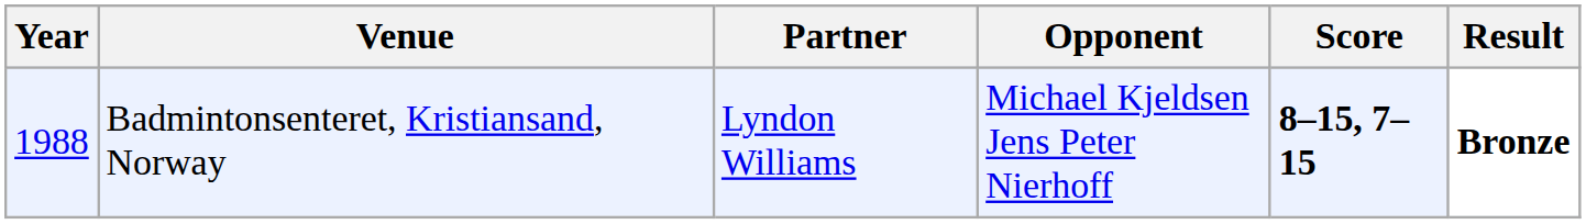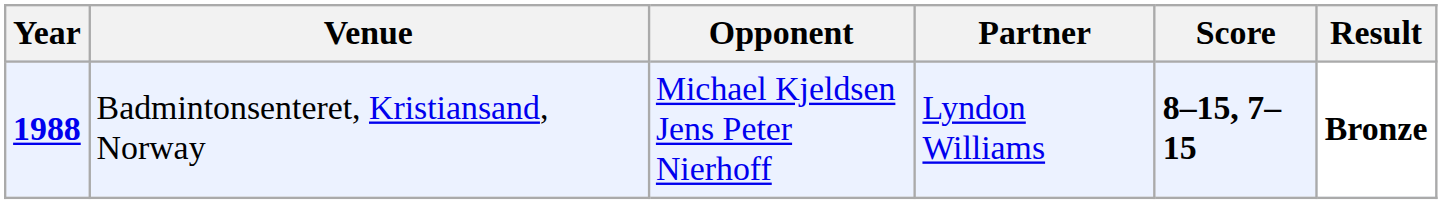 <table class="sortable wikitable" style="font-size: 90%;">
 <tr>
 <th>Year</th>
 <th>Venue</th>
+<th>Opponent</th>
 <th>Partner</th>
-<th>Opponent</th>
 <th>Score</th>
 <th>Result</th>
 </tr>
 <tr style="background:#ECF2FF">
-<td align="center"><a href='#'>1988</a></td>
+<td align="center"><strong><a href='#'>1988</a></strong></td>
 <td align="left">Badmintonsenteret, <a href='#'>Kristiansand</a>, Norway</td>
+<td align="left"> <a href='#'>Michael Kjeldsen</a><br> <a href='#'>Jens Peter Nierhoff</a></td>
 <td align="left"> <a href='#'>Lyndon Williams</a></td>
-<td align="left"> <a href='#'>Michael Kjeldsen</a><br> <a href='#'>Jens Peter Nierhoff</a></td>
 <td align="left"><strong>8–15, 7–15</strong></td>
 <td style="text-align:left; background:white"> <strong>Bronze</strong></td>
 </tr>
 </table>
